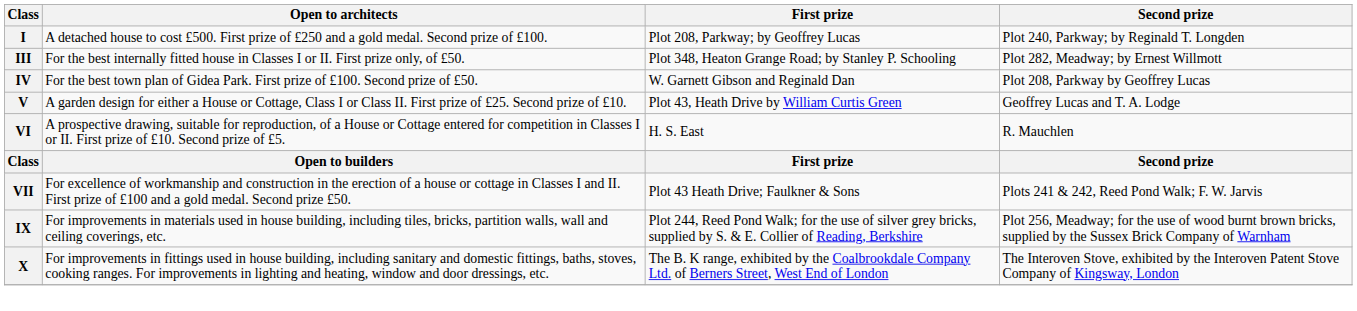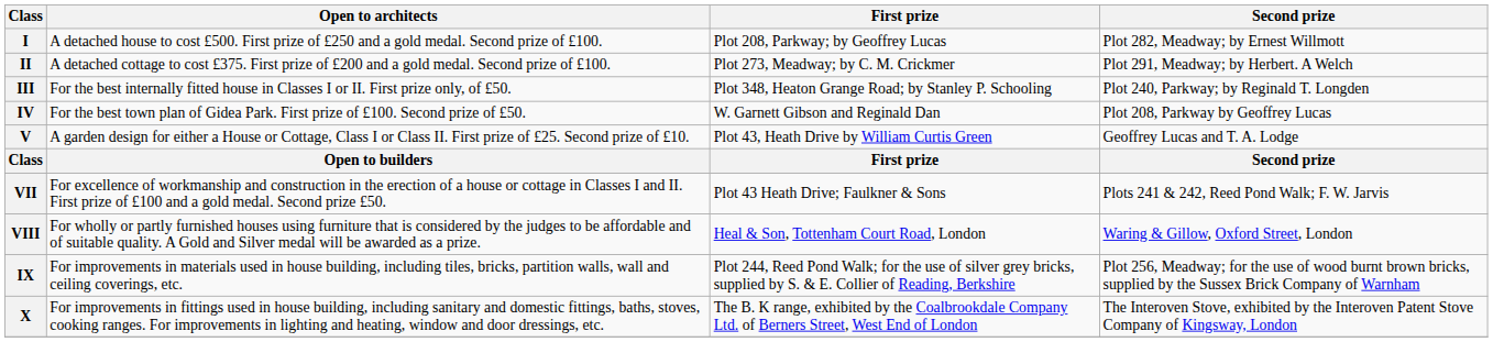 <table class="wikitable" border="1">
 <tr>
 <th>Class</th>
 <th>Open to architects</th>
 <th>First prize</th>
 <th>Second prize</th>
 </tr>
 <tr>
 <th>I</th>
 <td>A detached house to cost £500. First prize of £250 and a gold medal. Second prize of £100.</td>
 <td>Plot 208, Parkway; by Geoffrey Lucas</td>
-<td>Plot 240, Parkway; by Reginald T. Longden</td>
+<td>Plot 282, Meadway; by Ernest Willmott</td>
+</tr>
+<tr>
+<th>II</th>
+<td>A detached cottage to cost £375. First prize of £200 and a gold medal. Second prize of £100.</td>
+<td>Plot 273, Meadway; by C. M. Crickmer</td>
+<td>Plot 291, Meadway; by Herbert. A Welch</td>
 </tr>
 <tr>
 <th>III</th>
 <td>For the best internally fitted house in Classes I or II. First prize only, of £50.</td>
 <td>Plot 348, Heaton Grange Road; by Stanley P. Schooling</td>
-<td>Plot 282, Meadway; by Ernest Willmott</td>
+<td>Plot 240, Parkway; by Reginald T. Longden</td>
 </tr>
 <tr>
 <th>IV</th>
 <td>For the best town plan of Gidea Park. First prize of £100. Second prize of £50.</td>
 <td>W. Garnett Gibson and Reginald Dan</td>
 <td>Plot 208, Parkway by Geoffrey Lucas</td>
 </tr>
 <tr>
 <th>V</th>
 <td>A garden design for either a House or Cottage, Class I or Class II. First prize of £25. Second prize of £10.</td>
 <td>Plot 43, Heath Drive by <a href='#'>William Curtis Green</a></td>
 <td>Geoffrey Lucas and T. A. Lodge</td>
 </tr>
 <tr>
-<th>VI</th>
-<td>A prospective drawing, suitable for reproduction, of a House or Cottage entered for competition in Classes I or II. First prize of £10.  Second prize of £5.</td>
-<td>H. S. East</td>
-<td>R. Mauchlen</td>
-</tr>
-<tr>
 <th>Class</th>
 <th>Open to builders</th>
 <th>First prize</th>
 <th>Second prize</th>
 </tr>
 <tr>
 <th>VII</th>
 <td>For excellence of workmanship and construction in the erection of a house or cottage in Classes I and II. First prize of £100 and a gold medal. Second prize £50.</td>
 <td>Plot 43 Heath Drive; Faulkner & Sons</td>
 <td>Plots 241 & 242, Reed Pond Walk; F. W. Jarvis</td>
+</tr>
+<tr>
+<th>VIII</th>
+<td>For wholly or partly furnished houses using furniture that is considered by the judges to be affordable and of suitable quality. A Gold and Silver medal will be awarded as a prize.</td>
+<td><a href='#'>Heal & Son</a>, <a href='#'>Tottenham Court Road</a>, London</td>
+<td><a href='#'>Waring & Gillow</a>, <a href='#'>Oxford Street</a>, London</td>
 </tr>
 <tr>
 <th>IX</th>
 <td>For improvements in materials used in house building, including tiles, bricks, partition walls, wall and ceiling coverings, etc.</td>
 <td>Plot 244, Reed Pond Walk; for the use of silver grey bricks, supplied by S. & E. Collier of <a href='#'>Reading, Berkshire</a></td>
 <td>Plot 256, Meadway; for the use of wood burnt brown bricks, supplied by the Sussex Brick Company of <a href='#'>Warnham</a></td>
 </tr>
 <tr>
 <th>X</th>
 <td>For improvements in fittings used in house building, including sanitary and domestic fittings, baths, stoves, cooking ranges.  For improvements in lighting and heating, window and door dressings, etc.</td>
 <td>The B. K range, exhibited by the <a href='#'>Coalbrookdale Company Ltd.</a> of <a href='#'>Berners Street</a>, <a href='#'>West End of London</a></td>
 <td>The Interoven Stove, exhibited by the Interoven Patent Stove Company of <a href='#'>Kingsway, London</a></td>
 </tr>
 <tr>
 </tr>
 </table>
